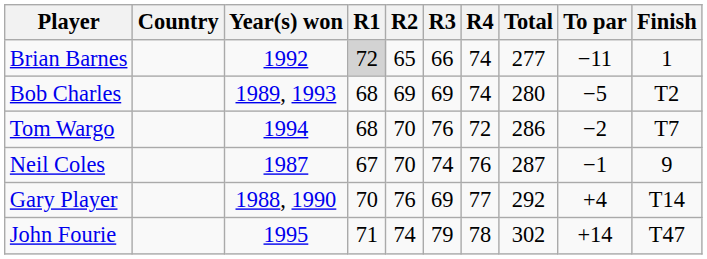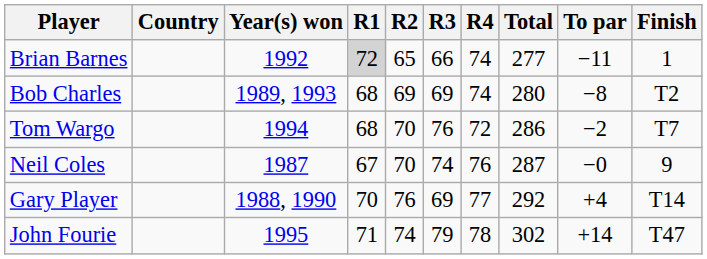 <table class="wikitable" style="text-align:center">
 <tr>
 <th>Player</th>
 <th>Country</th>
 <th>Year(s) won</th>
 <th>R1</th>
 <th>R2</th>
 <th>R3</th>
 <th>R4</th>
 <th>Total</th>
 <th>To par</th>
 <th>Finish</th>
 </tr>
 <tr>
 <td align=left><a href='#'>Brian Barnes</a></td>
 <td align="left"></td>
 <td><a href='#'>1992</a></td>
 <td style="background: lightgrey;">72</td>
 <td>65</td>
 <td>66</td>
 <td>74</td>
 <td>277</td>
 <td>−11</td>
 <td>1</td>
 </tr>
 <tr>
 <td align=left><a href='#'>Bob Charles</a></td>
 <td align="left"></td>
 <td><a href='#'>1989</a>, <a href='#'>1993</a></td>
 <td>68</td>
 <td>69</td>
 <td>69</td>
 <td>74</td>
 <td>280</td>
-<td>−5</td>
+<td>−8</td>
 <td>T2</td>
 </tr>
 <tr>
 <td align=left><a href='#'>Tom Wargo</a></td>
 <td></td>
 <td><a href='#'>1994</a></td>
 <td>68</td>
 <td>70</td>
 <td>76</td>
 <td>72</td>
 <td>286</td>
 <td>−2</td>
 <td>T7</td>
 </tr>
 <tr>
 <td align=left><a href='#'>Neil Coles</a></td>
 <td align="left"></td>
 <td><a href='#'>1987</a></td>
 <td>67</td>
 <td>70</td>
 <td>74</td>
 <td>76</td>
 <td>287</td>
-<td>−1</td>
+<td>−0</td>
 <td>9</td>
 </tr>
 <tr>
 <td align=left><a href='#'>Gary Player</a></td>
 <td align="left"></td>
 <td><a href='#'>1988</a>, <a href='#'>1990</a></td>
 <td>70</td>
 <td>76</td>
 <td>69</td>
 <td>77</td>
 <td>292</td>
 <td>+4</td>
 <td>T14</td>
 </tr>
 <tr>
 <td align=left><a href='#'>John Fourie</a></td>
 <td></td>
 <td><a href='#'>1995</a></td>
 <td>71</td>
 <td>74</td>
 <td>79</td>
 <td>78</td>
 <td>302</td>
 <td>+14</td>
 <td>T47</td>
 </tr>
 </table>
